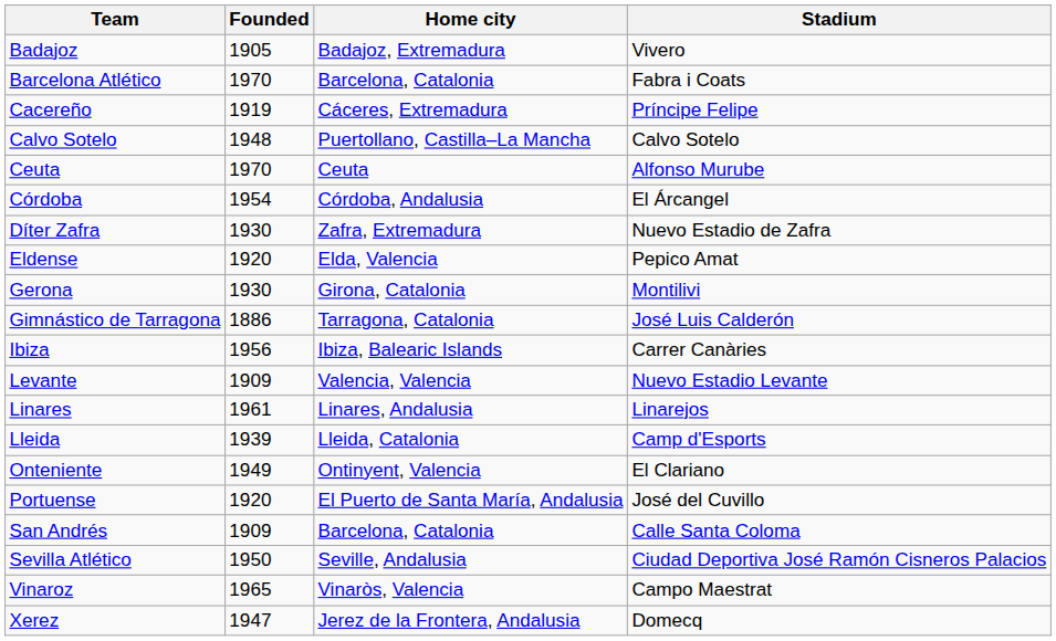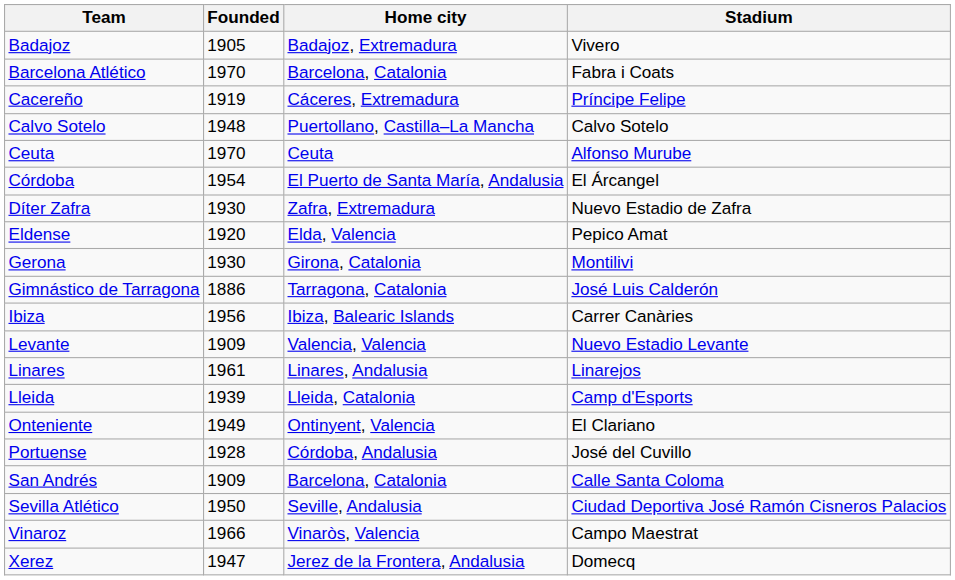 <table class="wikitable sortable">
 <tr>
 <th>Team</th>
 <th>Founded</th>
 <th>Home city</th>
 <th>Stadium</th>
 </tr>
 <tr>
 <td><a href='#'>Badajoz</a></td>
 <td>1905</td>
 <td><a href='#'>Badajoz</a>, <a href='#'>Extremadura</a></td>
 <td>Vivero</td>
 </tr>
 <tr>
 <td><a href='#'>Barcelona Atlético</a></td>
 <td>1970</td>
 <td><a href='#'>Barcelona</a>, <a href='#'>Catalonia</a></td>
 <td>Fabra i Coats</td>
 </tr>
 <tr>
 <td><a href='#'>Cacereño</a></td>
 <td>1919</td>
 <td><a href='#'>Cáceres</a>, <a href='#'>Extremadura</a></td>
 <td><a href='#'>Príncipe Felipe</a></td>
 </tr>
 <tr>
 <td><a href='#'>Calvo Sotelo</a></td>
 <td>1948</td>
 <td><a href='#'>Puertollano</a>, <a href='#'>Castilla–La Mancha</a></td>
 <td>Calvo Sotelo</td>
 </tr>
 <tr>
 <td><a href='#'>Ceuta</a></td>
 <td>1970</td>
 <td><a href='#'>Ceuta</a></td>
 <td><a href='#'>Alfonso Murube</a></td>
 </tr>
 <tr>
 <td><a href='#'>Córdoba</a></td>
 <td>1954</td>
-<td><a href='#'>Córdoba</a>, <a href='#'>Andalusia</a></td>
+<td><a href='#'>El Puerto de Santa María</a>, <a href='#'>Andalusia</a></td>
 <td>El Árcangel</td>
 </tr>
 <tr>
 <td><a href='#'>Díter Zafra</a></td>
 <td>1930</td>
 <td><a href='#'>Zafra</a>, <a href='#'>Extremadura</a></td>
 <td>Nuevo Estadio de Zafra</td>
 </tr>
 <tr>
 <td><a href='#'>Eldense</a></td>
 <td>1920</td>
 <td><a href='#'>Elda</a>, <a href='#'>Valencia</a></td>
 <td>Pepico Amat</td>
 </tr>
 <tr>
 <td><a href='#'>Gerona</a></td>
 <td>1930</td>
 <td><a href='#'>Girona</a>, <a href='#'>Catalonia</a></td>
 <td><a href='#'>Montilivi</a></td>
 </tr>
 <tr>
 <td><a href='#'>Gimnástico de Tarragona</a></td>
 <td>1886</td>
 <td><a href='#'>Tarragona</a>, <a href='#'>Catalonia</a></td>
 <td><a href='#'>José Luis Calderón</a></td>
 </tr>
 <tr>
 <td><a href='#'>Ibiza</a></td>
 <td>1956</td>
 <td><a href='#'>Ibiza</a>, <a href='#'>Balearic Islands</a></td>
 <td>Carrer Canàries</td>
 </tr>
 <tr>
 <td><a href='#'>Levante</a></td>
 <td>1909</td>
 <td><a href='#'>Valencia</a>, <a href='#'>Valencia</a></td>
 <td><a href='#'>Nuevo Estadio Levante</a></td>
 </tr>
 <tr>
 <td><a href='#'>Linares</a></td>
 <td>1961</td>
 <td><a href='#'>Linares</a>, <a href='#'>Andalusia</a></td>
 <td><a href='#'>Linarejos</a></td>
 </tr>
 <tr>
 <td><a href='#'>Lleida</a></td>
 <td>1939</td>
 <td><a href='#'>Lleida</a>, <a href='#'>Catalonia</a></td>
 <td><a href='#'>Camp d'Esports</a></td>
 </tr>
 <tr>
 <td><a href='#'>Onteniente</a></td>
 <td>1949</td>
 <td><a href='#'>Ontinyent</a>, <a href='#'>Valencia</a></td>
 <td>El Clariano</td>
 </tr>
 <tr>
 <td><a href='#'>Portuense</a></td>
-<td>1920</td>
-<td><a href='#'>El Puerto de Santa María</a>, <a href='#'>Andalusia</a></td>
+<td>1928</td>
+<td><a href='#'>Córdoba</a>, <a href='#'>Andalusia</a></td>
 <td>José del Cuvillo</td>
 </tr>
 <tr>
 <td><a href='#'>San Andrés</a></td>
 <td>1909</td>
 <td><a href='#'>Barcelona</a>, <a href='#'>Catalonia</a></td>
 <td><a href='#'>Calle Santa Coloma</a></td>
 </tr>
 <tr>
 <td><a href='#'>Sevilla Atlético</a></td>
 <td>1950</td>
 <td><a href='#'>Seville</a>, <a href='#'>Andalusia</a></td>
 <td><a href='#'>Ciudad Deportiva José Ramón Cisneros Palacios</a></td>
 </tr>
 <tr>
 <td><a href='#'>Vinaroz</a></td>
-<td>1965</td>
+<td>1966</td>
 <td><a href='#'>Vinaròs</a>, <a href='#'>Valencia</a></td>
 <td>Campo Maestrat</td>
 </tr>
 <tr>
 <td><a href='#'>Xerez</a></td>
 <td>1947</td>
 <td><a href='#'>Jerez de la Frontera</a>, <a href='#'>Andalusia</a></td>
 <td>Domecq</td>
 </tr>
 </table>
